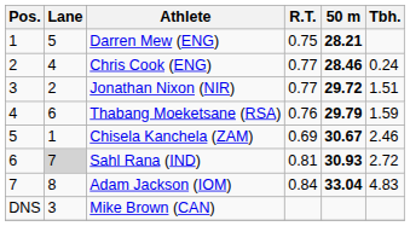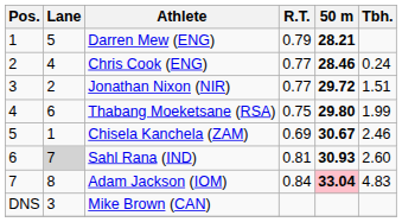 <table class="wikitable">
 <tr>
 <th>Pos.</th>
 <th>Lane</th>
 <th>Athlete</th>
 <th>R.T.</th>
 <th>50 m</th>
 <th>Tbh.</th>
 </tr>
 <tr>
 <td>1</td>
 <td>5</td>
 <td> <a href='#'>Darren Mew</a> (<a href='#'>ENG</a>)</td>
-<td>0.75</td>
+<td>0.79</td>
 <td><strong>28.21</strong></td>
 <td> </td>
 </tr>
 <tr>
 <td>2</td>
 <td>4</td>
 <td> <a href='#'>Chris Cook</a> (<a href='#'>ENG</a>)</td>
 <td>0.77</td>
 <td><strong>28.46</strong></td>
 <td>0.24</td>
 </tr>
 <tr>
 <td>3</td>
 <td>2</td>
 <td> <a href='#'>Jonathan Nixon</a> (<a href='#'>NIR</a>)</td>
 <td>0.77</td>
 <td><strong>29.72</strong></td>
 <td>1.51</td>
 </tr>
 <tr>
 <td>4</td>
 <td>6</td>
 <td> <a href='#'>Thabang Moeketsane</a> (<a href='#'>RSA</a>)</td>
-<td>0.76</td>
-<td><strong>29.79</strong></td>
-<td>1.59</td>
+<td>0.75</td>
+<td><strong>29.80</strong></td>
+<td>1.99</td>
 </tr>
 <tr>
 <td>5</td>
 <td>1</td>
 <td> <a href='#'>Chisela Kanchela</a> (<a href='#'>ZAM</a>)</td>
 <td>0.69</td>
 <td><strong>30.67</strong></td>
 <td>2.46</td>
 </tr>
 <tr>
 <td>6</td>
 <td style="background: lightgrey;">7</td>
 <td> <a href='#'>Sahl Rana</a> (<a href='#'>IND</a>)</td>
 <td>0.81</td>
 <td><strong>30.93</strong></td>
-<td>2.72</td>
+<td>2.60</td>
 </tr>
 <tr>
 <td>7</td>
 <td>8</td>
 <td> <a href='#'>Adam Jackson</a> (<a href='#'>IOM</a>)</td>
 <td>0.84</td>
-<td><strong>33.04</strong></td>
+<td style="background: pink;"><strong>33.04</strong></td>
 <td>4.83</td>
 </tr>
 <tr>
 <td>DNS</td>
 <td>3</td>
 <td> <a href='#'>Mike Brown</a> (<a href='#'>CAN</a>)</td>
 <td> </td>
 <td><strong> </strong></td>
 <td> </td>
 </tr>
 <tr>
 </tr>
 </table>
